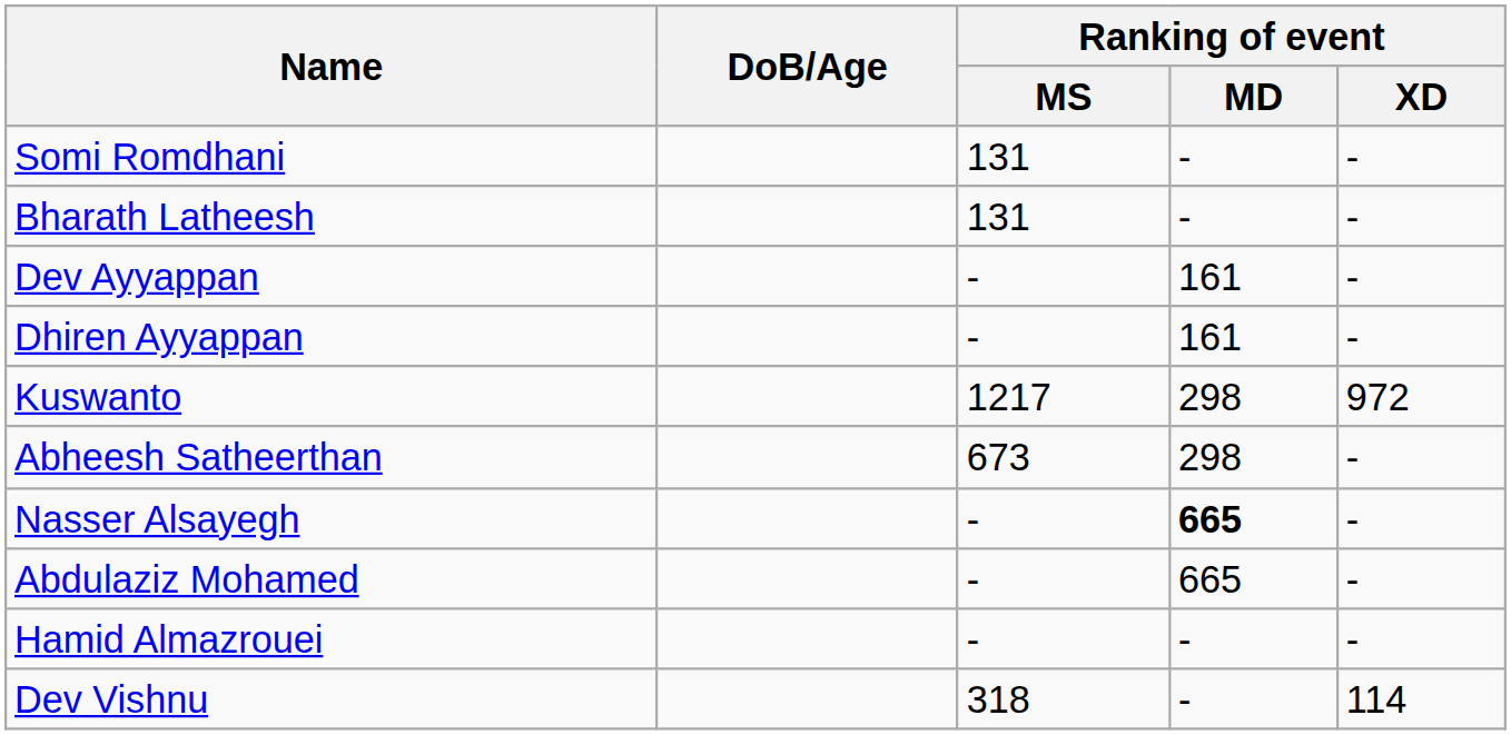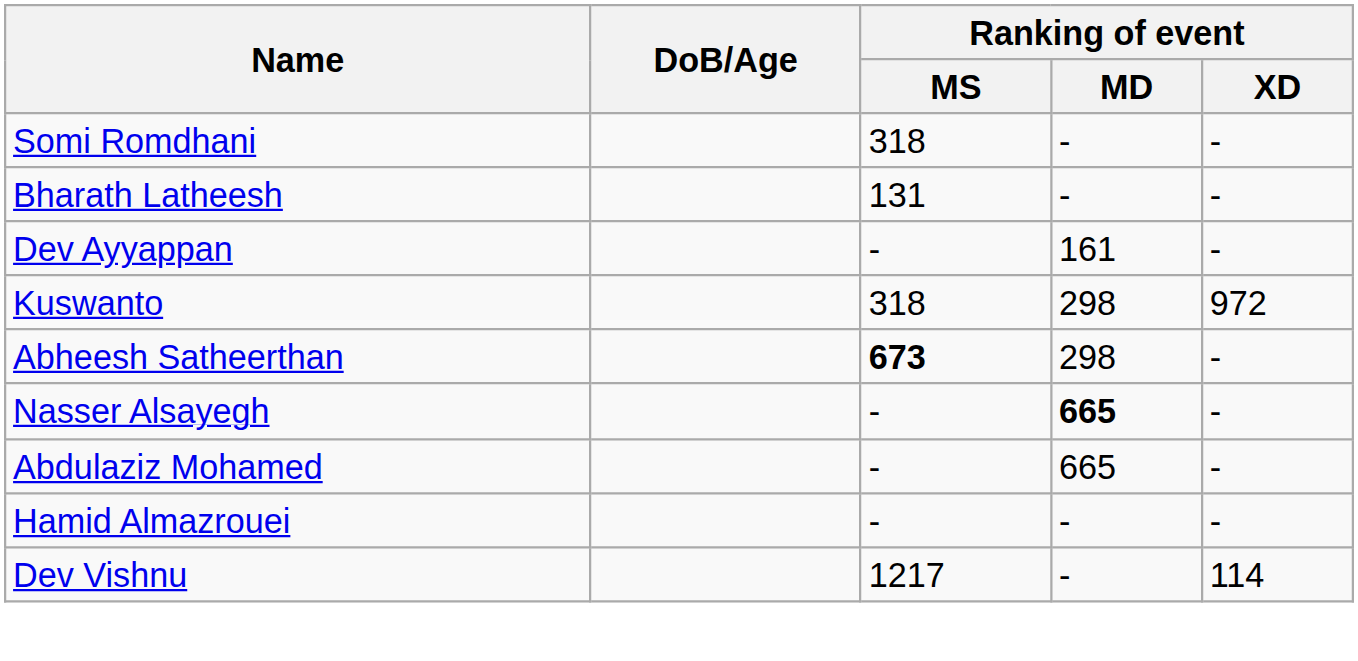 <table class="wikitable" style="width:600px; font-size:95%;">
 <tr>
 <th rowspan="2" align="left">Name</th>
 <th rowspan="2" align="left">DoB/Age</th>
 <th colspan="3" align="center">Ranking of event</th>
 </tr>
 <tr>
 <th align="center">MS</th>
 <th>MD</th>
 <th align="center">XD</th>
 </tr>
 <tr>
 <td><a href='#'>Somi Romdhani</a></td>
 <td></td>
-<td>131</td>
+<td>318</td>
 <td>-</td>
 <td>-</td>
 </tr>
 <tr>
 <td><a href='#'>Bharath Latheesh</a></td>
 <td></td>
 <td>131</td>
 <td>-</td>
 <td>-</td>
 </tr>
 <tr>
 <td><a href='#'>Dev Ayyappan</a></td>
 <td></td>
 <td>-</td>
 <td>161</td>
 <td>-</td>
 </tr>
 <tr>
-<td><a href='#'>Dhiren Ayyappan</a></td>
-<td></td>
-<td>-</td>
-<td>161</td>
-<td>-</td>
-</tr>
-<tr>
 <td><a href='#'>Kuswanto</a></td>
 <td></td>
-<td>1217</td>
+<td>318</td>
 <td>298</td>
 <td>972</td>
 </tr>
 <tr>
 <td><a href='#'>Abheesh Satheerthan</a></td>
 <td></td>
-<td>673</td>
+<td><strong>673</strong></td>
 <td>298</td>
 <td>-</td>
 </tr>
 <tr>
 <td><a href='#'>Nasser Alsayegh</a></td>
 <td></td>
 <td>-</td>
 <td><strong>665</strong></td>
 <td>-</td>
 </tr>
 <tr>
 <td><a href='#'>Abdulaziz Mohamed</a></td>
 <td></td>
 <td>-</td>
 <td>665</td>
 <td>-</td>
 </tr>
 <tr>
 <td><a href='#'>Hamid Almazrouei</a></td>
 <td></td>
 <td>-</td>
 <td>-</td>
 <td>-</td>
 </tr>
 <tr>
 <td><a href='#'>Dev Vishnu</a></td>
 <td></td>
-<td>318</td>
+<td>1217</td>
 <td>-</td>
 <td>114</td>
 </tr>
 </table>
